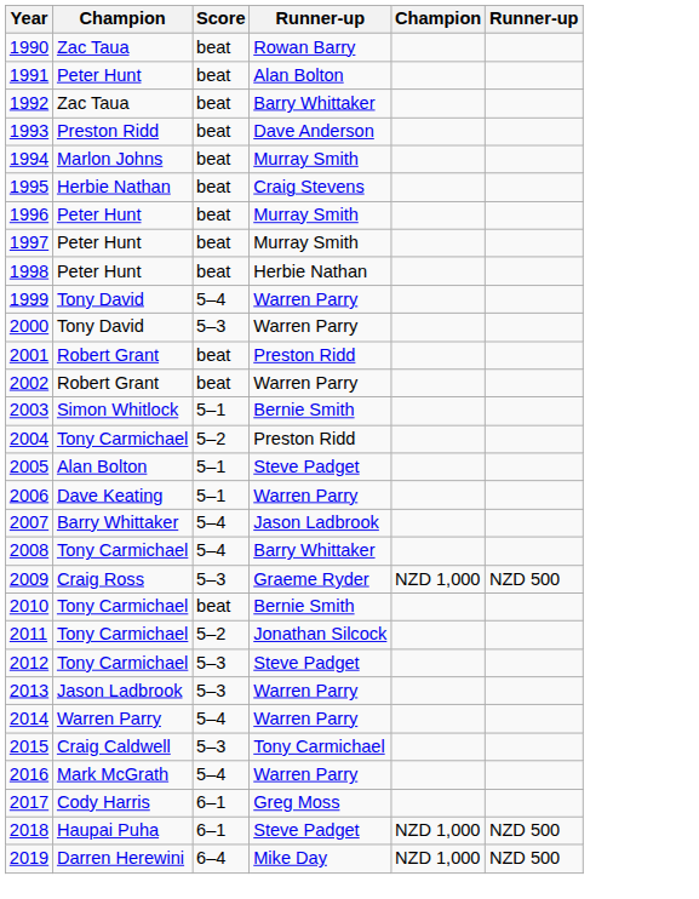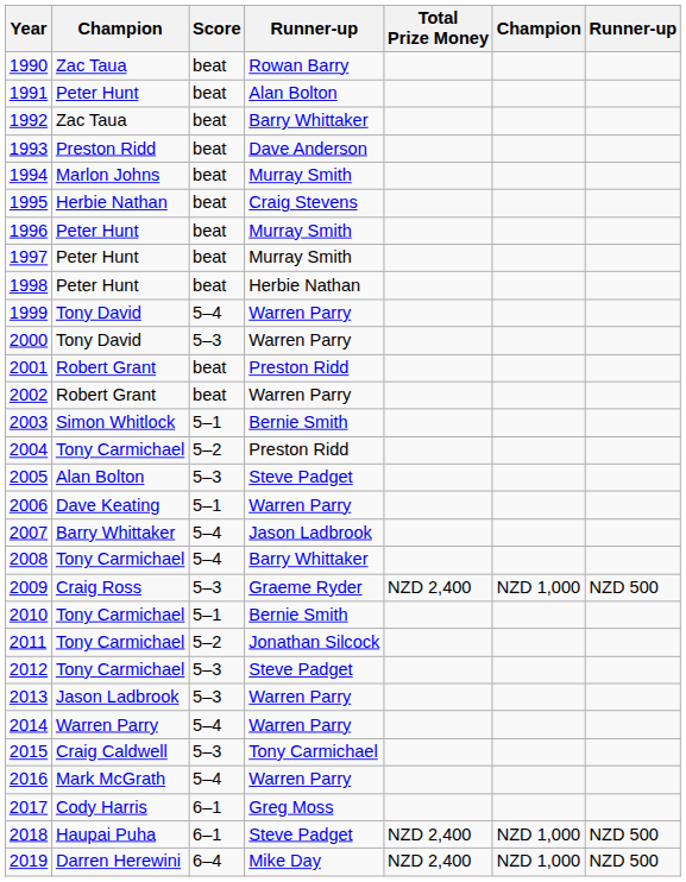 <table class="wikitable">
 <tr>
 <th>Year</th>
 <th>Champion</th>
 <th>Score</th>
 <th>Runner-up</th>
+<th>Total<br>Prize Money</th>
 <th>Champion</th>
 <th>Runner-up</th>
 </tr>
 <tr>
 <td><a href='#'>1990</a></td>
 <td> <a href='#'>Zac Taua</a></td>
 <td>beat</td>
 <td> <a href='#'>Rowan Barry</a></td>
 <td></td>
 <td></td>
+<td></td>
 </tr>
 <tr>
 <td><a href='#'>1991</a></td>
 <td> <a href='#'>Peter Hunt</a></td>
 <td>beat</td>
 <td> <a href='#'>Alan Bolton</a></td>
+<td></td>
 <td></td>
 <td></td>
 </tr>
 <tr>
 <td><a href='#'>1992</a></td>
 <td> Zac Taua</td>
 <td>beat</td>
 <td> <a href='#'>Barry Whittaker</a></td>
 <td></td>
 <td></td>
+<td></td>
 </tr>
 <tr>
 <td><a href='#'>1993</a></td>
 <td> <a href='#'>Preston Ridd</a></td>
 <td>beat</td>
 <td> <a href='#'>Dave Anderson</a></td>
+<td></td>
 <td></td>
 <td></td>
 </tr>
 <tr>
 <td><a href='#'>1994</a></td>
 <td> <a href='#'>Marlon Johns</a></td>
 <td>beat</td>
 <td> <a href='#'>Murray Smith</a></td>
 <td></td>
 <td></td>
+<td></td>
 </tr>
 <tr>
 <td><a href='#'>1995</a></td>
 <td> <a href='#'>Herbie Nathan</a></td>
 <td>beat</td>
 <td> <a href='#'>Craig Stevens</a></td>
+<td></td>
 <td></td>
 <td></td>
 </tr>
 <tr>
 <td><a href='#'>1996</a></td>
 <td> <a href='#'>Peter Hunt</a></td>
 <td>beat</td>
 <td> <a href='#'>Murray Smith</a></td>
 <td></td>
 <td></td>
+<td></td>
 </tr>
 <tr>
 <td><a href='#'>1997</a></td>
 <td> Peter Hunt</td>
 <td>beat</td>
 <td> Murray Smith</td>
+<td></td>
 <td></td>
 <td></td>
 </tr>
 <tr>
 <td><a href='#'>1998</a></td>
 <td> Peter Hunt</td>
 <td>beat</td>
 <td> Herbie Nathan</td>
 <td></td>
 <td></td>
+<td></td>
 </tr>
 <tr>
 <td><a href='#'>1999</a></td>
 <td> <a href='#'>Tony David</a></td>
 <td>5–4</td>
 <td> <a href='#'>Warren Parry</a></td>
+<td></td>
 <td></td>
 <td></td>
 </tr>
 <tr>
 <td><a href='#'>2000</a></td>
 <td> Tony David</td>
 <td>5–3</td>
 <td> Warren Parry</td>
 <td></td>
 <td></td>
+<td></td>
 </tr>
 <tr>
 <td><a href='#'>2001</a></td>
 <td> <a href='#'>Robert Grant</a></td>
 <td>beat</td>
 <td> <a href='#'>Preston Ridd</a></td>
+<td></td>
 <td></td>
 <td></td>
 </tr>
 <tr>
 <td><a href='#'>2002</a></td>
 <td> Robert Grant</td>
 <td>beat</td>
 <td> Warren Parry</td>
 <td></td>
 <td></td>
+<td></td>
 </tr>
 <tr>
 <td><a href='#'>2003</a></td>
 <td> <a href='#'>Simon Whitlock</a></td>
 <td>5–1</td>
 <td> <a href='#'>Bernie Smith</a></td>
+<td></td>
 <td></td>
 <td></td>
 </tr>
 <tr>
 <td><a href='#'>2004</a></td>
 <td> <a href='#'>Tony Carmichael</a></td>
 <td>5–2</td>
 <td> Preston Ridd</td>
 <td></td>
 <td></td>
+<td></td>
 </tr>
 <tr>
 <td><a href='#'>2005</a></td>
 <td> <a href='#'>Alan Bolton</a></td>
-<td>5–1</td>
+<td>5–3</td>
 <td> <a href='#'>Steve Padget</a></td>
+<td></td>
 <td></td>
 <td></td>
 </tr>
 <tr>
 <td><a href='#'>2006</a></td>
 <td> <a href='#'>Dave Keating</a></td>
 <td>5–1</td>
 <td> <a href='#'>Warren Parry</a></td>
 <td></td>
 <td></td>
+<td></td>
 </tr>
 <tr>
 <td><a href='#'>2007</a></td>
 <td> <a href='#'>Barry Whittaker</a></td>
 <td>5–4</td>
 <td> <a href='#'>Jason Ladbrook</a></td>
+<td></td>
 <td></td>
 <td></td>
 </tr>
 <tr>
 <td><a href='#'>2008</a></td>
 <td> <a href='#'>Tony Carmichael</a></td>
 <td>5–4</td>
 <td> <a href='#'>Barry Whittaker</a></td>
 <td></td>
 <td></td>
+<td></td>
 </tr>
 <tr>
 <td><a href='#'>2009</a></td>
 <td> <a href='#'>Craig Ross</a></td>
 <td>5–3</td>
 <td> <a href='#'>Graeme Ryder</a></td>
+<td>NZD 2,400</td>
 <td>NZD 1,000</td>
 <td>NZD 500</td>
 </tr>
 <tr>
 <td><a href='#'>2010</a></td>
 <td> <a href='#'>Tony Carmichael</a></td>
-<td>beat</td>
+<td>5–1</td>
 <td> <a href='#'>Bernie Smith</a></td>
+<td></td>
 <td></td>
 <td></td>
 </tr>
 <tr>
 <td><a href='#'>2011</a></td>
 <td> <a href='#'>Tony Carmichael</a></td>
 <td>5–2</td>
 <td> <a href='#'>Jonathan Silcock</a></td>
 <td></td>
 <td></td>
+<td></td>
 </tr>
 <tr>
 <td><a href='#'>2012</a></td>
 <td> <a href='#'>Tony Carmichael</a></td>
 <td>5–3</td>
 <td> <a href='#'>Steve Padget</a></td>
+<td></td>
 <td></td>
 <td></td>
 </tr>
 <tr>
 <td><a href='#'>2013</a></td>
 <td> <a href='#'>Jason Ladbrook</a></td>
 <td>5–3</td>
 <td> <a href='#'>Warren Parry</a></td>
 <td></td>
 <td></td>
+<td></td>
 </tr>
 <tr>
 <td><a href='#'>2014</a></td>
 <td> <a href='#'>Warren Parry</a></td>
 <td>5–4</td>
 <td> <a href='#'>Warren Parry</a></td>
+<td></td>
 <td></td>
 <td></td>
 </tr>
 <tr>
 <td><a href='#'>2015</a></td>
 <td> <a href='#'>Craig Caldwell</a></td>
 <td>5–3</td>
 <td> <a href='#'>Tony Carmichael</a></td>
 <td></td>
 <td></td>
+<td></td>
 </tr>
 <tr>
 <td><a href='#'>2016</a></td>
 <td> <a href='#'>Mark McGrath</a></td>
 <td>5–4</td>
 <td> <a href='#'>Warren Parry</a></td>
+<td></td>
 <td></td>
 <td></td>
 </tr>
 <tr>
 <td><a href='#'>2017</a></td>
 <td> <a href='#'>Cody Harris</a></td>
 <td>6–1</td>
 <td> <a href='#'>Greg Moss</a></td>
 <td></td>
 <td></td>
+<td></td>
 </tr>
 <tr>
 <td><a href='#'>2018</a></td>
 <td> <a href='#'>Haupai Puha</a></td>
 <td>6–1</td>
 <td> <a href='#'>Steve Padget</a></td>
+<td>NZD 2,400</td>
 <td>NZD 1,000</td>
 <td>NZD 500</td>
 </tr>
 <tr>
 <td><a href='#'>2019</a></td>
 <td> <a href='#'>Darren Herewini</a></td>
 <td>6–4</td>
 <td> <a href='#'>Mike Day</a></td>
+<td>NZD 2,400</td>
 <td>NZD 1,000</td>
 <td>NZD 500</td>
 </tr>
 </table>
